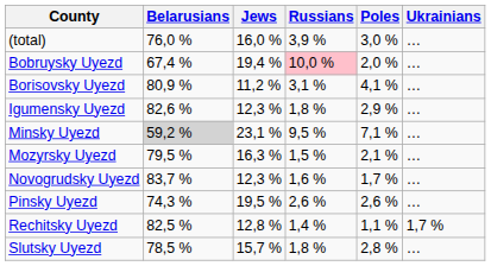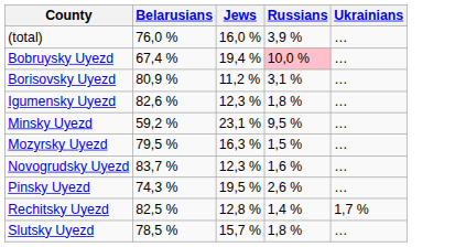 <table class="wikitable">
 <tr>
 <th>County</th>
 <th><a href='#'>Belarusians</a></th>
 <th><a href='#'>Jews</a></th>
 <th><a href='#'>Russians</a></th>
-<th><a href='#'>Poles</a></th>
 <th><a href='#'>Ukrainians</a></th>
 </tr>
 <tr>
 <td>(total)</td>
 <td>76,0 %</td>
 <td>16,0 %</td>
 <td>3,9 %</td>
-<td>3,0 %</td>
 <td>…</td>
 </tr>
 <tr>
 <td><a href='#'>Bobruysky Uyezd</a></td>
 <td>67,4 %</td>
 <td>19,4 %</td>
 <td style="background: pink;">10,0 %</td>
-<td>2,0 %</td>
 <td>…</td>
 </tr>
 <tr>
 <td><a href='#'>Borisovsky Uyezd</a></td>
 <td>80,9 %</td>
 <td>11,2 %</td>
 <td>3,1 %</td>
-<td>4,1 %</td>
 <td>…</td>
 </tr>
 <tr>
 <td><a href='#'>Igumensky Uyezd</a></td>
 <td>82,6 %</td>
 <td>12,3 %</td>
 <td>1,8 %</td>
-<td>2,9 %</td>
 <td>…</td>
 </tr>
 <tr>
 <td><a href='#'>Minsky Uyezd</a></td>
-<td style="background: lightgrey;">59,2 %</td>
+<td>59,2 %</td>
 <td>23,1 %</td>
 <td>9,5 %</td>
-<td>7,1 %</td>
 <td>…</td>
 </tr>
 <tr>
 <td><a href='#'>Mozyrsky Uyezd</a></td>
 <td>79,5 %</td>
 <td>16,3 %</td>
 <td>1,5 %</td>
-<td>2,1 %</td>
 <td>…</td>
 </tr>
 <tr>
 <td><a href='#'>Novogrudsky Uyezd</a></td>
 <td>83,7 %</td>
 <td>12,3 %</td>
 <td>1,6 %</td>
-<td>1,7 %</td>
 <td>…</td>
 </tr>
 <tr>
 <td><a href='#'>Pinsky Uyezd</a></td>
 <td>74,3 %</td>
 <td>19,5 %</td>
-<td>2,6 %</td>
 <td>2,6 %</td>
 <td>…</td>
 </tr>
 <tr>
 <td><a href='#'>Rechitsky Uyezd</a></td>
 <td>82,5 %</td>
 <td>12,8 %</td>
 <td>1,4 %</td>
-<td>1,1 %</td>
 <td>1,7 %</td>
 </tr>
 <tr>
 <td><a href='#'>Slutsky Uyezd</a></td>
 <td>78,5 %</td>
 <td>15,7 %</td>
 <td>1,8 %</td>
-<td>2,8 %</td>
 <td>…</td>
 </tr>
 </table>
